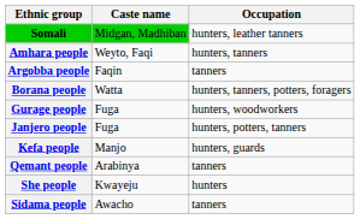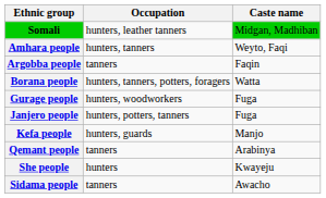 <table class="wikitable">
 <tr>
 <th>Ethnic group</th>
+<th>Occupation</th>
 <th>Caste name</th>
-<th>Occupation</th>
 </tr>
 <tr>
 <th style="background: #00cc00;">Somali</th>
+<td>hunters, leather tanners</td>
 <td style="background: #00cc00;">Midgan, Madhiban</td>
-<td>hunters, leather tanners</td>
 </tr>
 <tr>
 <th><a href='#'>Amhara people</a></th>
+<td>hunters, tanners</td>
 <td>Weyto, Faqi</td>
-<td>hunters, tanners</td>
 </tr>
 <tr>
 <th><a href='#'>Argobba people</a></th>
+<td>tanners</td>
 <td>Faqin</td>
-<td>tanners</td>
 </tr>
 <tr>
 <th><a href='#'>Borana people</a></th>
+<td>hunters, tanners, potters, foragers</td>
 <td>Watta</td>
-<td>hunters, tanners, potters, foragers</td>
 </tr>
 <tr>
 <th><a href='#'>Gurage people</a></th>
+<td>hunters, woodworkers</td>
 <td>Fuga</td>
-<td>hunters, woodworkers</td>
 </tr>
 <tr>
 <th><a href='#'>Janjero people</a></th>
+<td>hunters, potters, tanners</td>
 <td>Fuga</td>
-<td>hunters, potters, tanners</td>
 </tr>
 <tr>
 <th><a href='#'>Kefa people</a></th>
+<td>hunters, guards</td>
 <td>Manjo</td>
-<td>hunters, guards</td>
 </tr>
 <tr>
 <th><a href='#'>Qemant people</a></th>
+<td>tanners</td>
 <td>Arabinya</td>
-<td>tanners</td>
 </tr>
 <tr>
 <th><a href='#'>She people</a></th>
+<td>hunters</td>
 <td>Kwayeju</td>
-<td>hunters</td>
 </tr>
 <tr>
 <th><a href='#'>Sidama people</a></th>
+<td>tanners</td>
 <td>Awacho</td>
-<td>tanners</td>
 </tr>
 </table>
